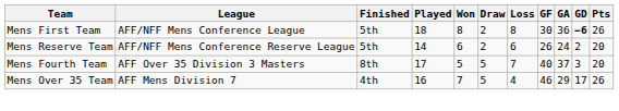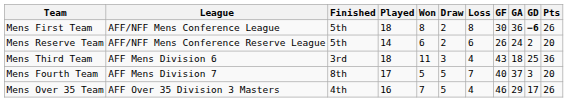 <table class="wikitable">
 <tr>
 <th>Team</th>
 <th>League</th>
 <th>Finished</th>
 <th>Played</th>
 <th>Won</th>
 <th>Draw</th>
 <th>Loss</th>
 <th>GF</th>
 <th>GA</th>
 <th>GD</th>
 <th>Pts</th>
 </tr>
 <tr>
 <td>Mens First Team</td>
 <td>AFF/NFF Mens Conference League</td>
 <td>5th</td>
 <td>18</td>
 <td>8</td>
 <td>2</td>
 <td>8</td>
 <td>30</td>
 <td>36</td>
 <td><strong>−6</strong></td>
 <td>26</td>
 </tr>
 <tr>
 <td>Mens Reserve Team</td>
 <td>AFF/NFF Mens Conference Reserve League</td>
 <td>5th</td>
 <td>14</td>
 <td>6</td>
 <td>2</td>
 <td>6</td>
 <td>26</td>
 <td>24</td>
 <td>2</td>
 <td>20</td>
 </tr>
 <tr>
+<td>Mens Third Team</td>
+<td>AFF Mens Division 6</td>
+<td>3rd</td>
+<td>18</td>
+<td>11</td>
+<td>3</td>
+<td>4</td>
+<td>43</td>
+<td>18</td>
+<td>25</td>
+<td>36</td>
+</tr>
+<tr>
 <td>Mens Fourth Team</td>
-<td>AFF Over 35 Division 3 Masters</td>
+<td>AFF Mens Division 7</td>
 <td>8th</td>
 <td>17</td>
 <td>5</td>
 <td>5</td>
 <td>7</td>
 <td>40</td>
 <td>37</td>
 <td>3</td>
 <td>20</td>
 </tr>
 <tr>
 <td>Mens Over 35 Team</td>
-<td>AFF Mens Division 7</td>
+<td>AFF Over 35 Division 3 Masters</td>
 <td>4th</td>
 <td>16</td>
 <td>7</td>
 <td>5</td>
 <td>4</td>
 <td>46</td>
 <td>29</td>
 <td>17</td>
 <td>26</td>
 </tr>
 </table>
